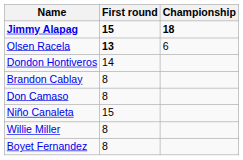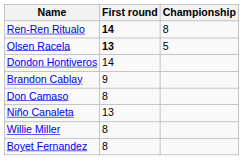 <table class=wikitable>
 <tr>
 <th>Name</th>
 <th>First round</th>
 <th>Championship</th>
 </tr>
 <tr>
-<td><strong><a href='#'>Jimmy Alapag</a></strong></td>
-<td><strong>15</strong></td>
-<td><strong>18</strong></td>
+<td><a href='#'>Ren-Ren Ritualo</a></td>
+<td><strong>14</strong></td>
+<td>8</td>
 </tr>
 <tr>
 <td><a href='#'>Olsen Racela</a></td>
 <td><strong>13</strong></td>
-<td>6</td>
+<td>5</td>
 </tr>
 <tr>
 <td><a href='#'>Dondon Hontiveros</a></td>
 <td>14</td>
 <td></td>
 </tr>
 <tr>
 <td><a href='#'>Brandon Cablay</a></td>
-<td>8</td>
+<td>9</td>
 <td></td>
 </tr>
 <tr>
 <td><a href='#'>Don Camaso</a></td>
 <td>8</td>
 <td></td>
 </tr>
 <tr>
 <td><a href='#'>Niño Canaleta</a></td>
-<td>15</td>
+<td>13</td>
 <td></td>
 </tr>
 <tr>
 <td><a href='#'>Willie Miller</a></td>
 <td>8</td>
 <td></td>
 </tr>
 <tr>
 <td><a href='#'>Boyet Fernandez</a></td>
 <td>8</td>
 <td></td>
 </tr>
 </table>
